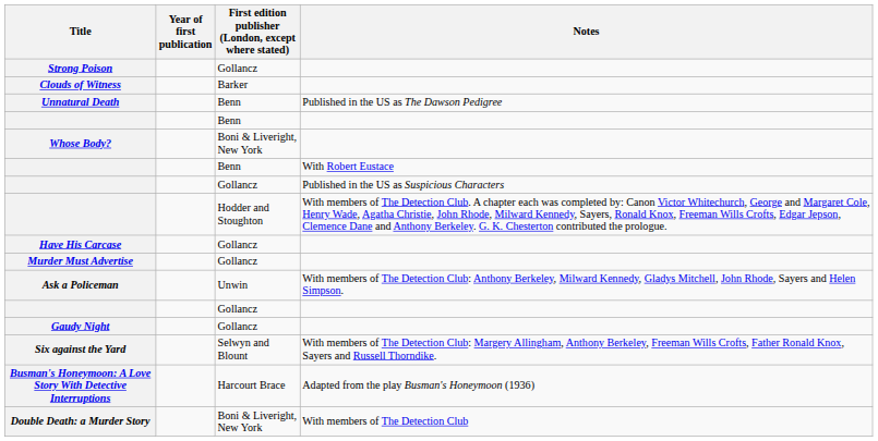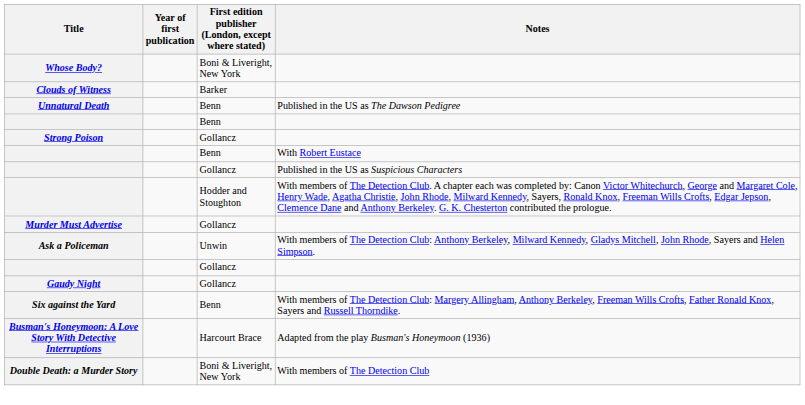 <table class="wikitable plainrowheaders sortable" style="margin-right: 0;">
 <tr>
 <th scope="col">Title</th>
 <th scope="col">Year of first<br>publication</th>
 <th scope="col">First edition publisher<br>(London, except where stated)</th>
 <th scope="col" class="unsortable">Notes</th>
 </tr>
 <tr>
-<th scope="row"><em><a href='#'>Strong Poison</a></em></th>
+<th scope="row"><em><a href='#'>Whose Body?</a></em></th>
 <td></td>
-<td>Gollancz</td>
+<td>Boni & Liveright, New York</td>
 <td></td>
 </tr>
 <tr>
 <th scope="row"><em><a href='#'>Clouds of Witness</a></em></th>
 <td></td>
 <td>Barker</td>
 <td></td>
 </tr>
 <tr>
 <th scope= "row"><em><a href='#'>Unnatural Death</a></em></th>
 <td></td>
 <td>Benn</td>
 <td>Published in the US as <em>The Dawson Pedigree</em></td>
 </tr>
 <tr>
 <th scope= "row"></th>
 <td></td>
 <td>Benn</td>
 <td></td>
 </tr>
 <tr>
-<th scope="row"><em><a href='#'>Whose Body?</a></em></th>
+<th scope="row"><em><a href='#'>Strong Poison</a></em></th>
 <td></td>
-<td>Boni & Liveright, New York</td>
+<td>Gollancz</td>
 <td></td>
 </tr>
 <tr>
 <th scope="row"></th>
 <td></td>
 <td>Benn</td>
 <td>With <a href='#'>Robert Eustace</a></td>
 </tr>
 <tr>
 <th scope="row"></th>
 <td></td>
 <td>Gollancz</td>
 <td>Published in the US as <em>Suspicious Characters</em></td>
 </tr>
 <tr>
 <th scope="row"></th>
 <td></td>
 <td>Hodder and Stoughton</td>
 <td>With members of <a href='#'>The Detection Club</a>. A chapter each was completed by: Canon <a href='#'>Victor Whitechurch</a>, <a href='#'>George</a> and <a href='#'>Margaret Cole</a>, <a href='#'>Henry Wade</a>, <a href='#'>Agatha Christie</a>, <a href='#'>John Rhode</a>, <a href='#'>Milward Kennedy</a>, Sayers, <a href='#'>Ronald Knox</a>, <a href='#'>Freeman Wills Crofts</a>, <a href='#'>Edgar Jepson</a>, <a href='#'>Clemence Dane</a> and <a href='#'>Anthony Berkeley</a>. <a href='#'>G. K. Chesterton</a> contributed the prologue.</td>
-</tr>
-<tr>
-<th scope="row"><em><a href='#'>Have His Carcase</a></em></th>
-<td></td>
-<td>Gollancz</td>
-<td></td>
 </tr>
 <tr>
 <th scope="row"><em><a href='#'>Murder Must Advertise</a></em></th>
 <td></td>
 <td>Gollancz</td>
 <td></td>
 </tr>
 <tr>
 <th scope="row"><em>Ask a Policeman</em></th>
 <td></td>
 <td>Unwin</td>
 <td>With members of <a href='#'>The Detection Club</a>: <a href='#'>Anthony Berkeley</a>, <a href='#'>Milward Kennedy</a>, <a href='#'>Gladys Mitchell</a>, <a href='#'>John Rhode</a>, Sayers and <a href='#'>Helen Simpson</a>.</td>
 </tr>
 <tr>
 <th scope="row"></th>
 <td></td>
 <td>Gollancz</td>
 <td></td>
 </tr>
 <tr>
 <th scope="row"><em><a href='#'>Gaudy Night</a></em></th>
 <td></td>
 <td>Gollancz</td>
 <td></td>
 </tr>
 <tr>
 <th scope="row"><em>Six against the Yard</em></th>
 <td></td>
-<td>Selwyn and Blount</td>
+<td>Benn</td>
 <td>With members of <a href='#'>The Detection Club</a>: <a href='#'>Margery Allingham</a>, <a href='#'>Anthony Berkeley</a>, <a href='#'>Freeman Wills Crofts</a>, <a href='#'>Father Ronald Knox</a>, Sayers and <a href='#'>Russell Thorndike</a>.</td>
 </tr>
 <tr>
 <th scope="row"><em><a href='#'>Busman's Honeymoon: A Love Story With Detective Interruptions</a></em></th>
 <td></td>
 <td>Harcourt Brace</td>
 <td>Adapted from the play <em>Busman's Honeymoon</em> (1936)</td>
 </tr>
 <tr>
 <th scope="row"><em>Double Death: a Murder Story</em></th>
 <td></td>
 <td>Boni & Liveright, New York</td>
 <td>With members of <a href='#'>The Detection Club</a></td>
 </tr>
 </table>
